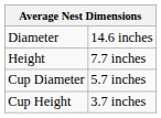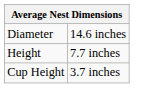 <table class="wikitable">
 <tr>
 <th colspan="2"><small>Average Nest Dimensions</small></th>
 </tr>
 <tr>
 <td>Diameter</td>
 <td>14.6 inches</td>
 </tr>
 <tr>
 <td>Height</td>
 <td>7.7 inches</td>
 </tr>
 <tr>
-<td>Cup Diameter</td>
-<td>5.7 inches</td>
-</tr>
-<tr>
 <td>Cup Height</td>
 <td>3.7 inches</td>
 </tr>
 </table>
